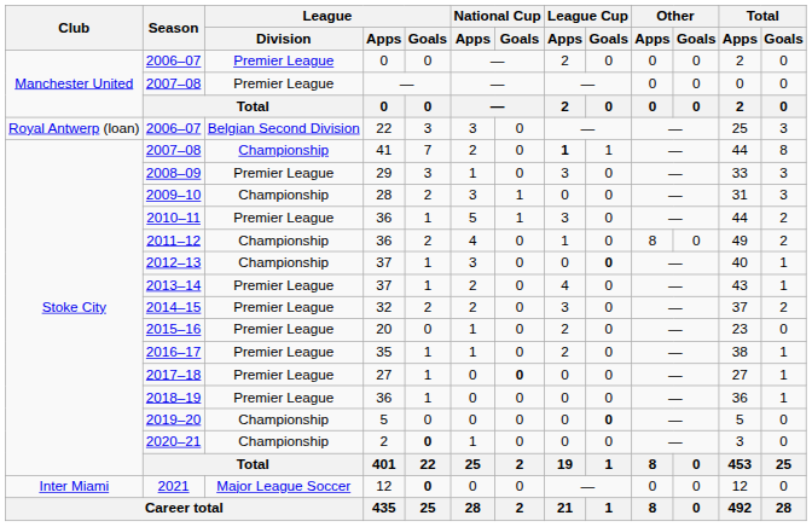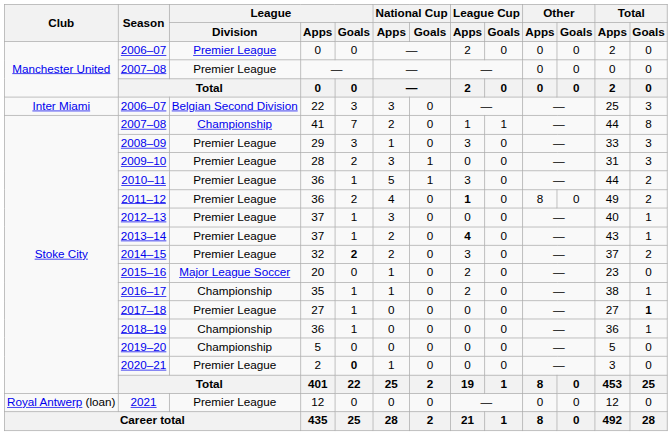 <table class=wikitable style=text-align:center>
 <tr>
 <th rowspan=2>Club</th>
 <th rowspan=2>Season</th>
 <th colspan=3>League</th>
 <th colspan=2>National Cup</th>
 <th colspan=2>League Cup</th>
 <th colspan=2>Other</th>
 <th colspan=2>Total</th>
 </tr>
 <tr>
 <th>Division</th>
 <th>Apps</th>
 <th>Goals</th>
 <th>Apps</th>
 <th>Goals</th>
 <th>Apps</th>
 <th>Goals</th>
 <th>Apps</th>
 <th>Goals</th>
 <th>Apps</th>
 <th>Goals</th>
 </tr>
 <tr>
 <td rowspan=3><a href='#'>Manchester United</a></td>
 <td><a href='#'>2006–07</a></td>
 <td><a href='#'>Premier League</a></td>
 <td>0</td>
 <td>0</td>
 <td colspan=2>—</td>
 <td>2</td>
 <td>0</td>
 <td>0</td>
 <td>0</td>
 <td>2</td>
 <td>0</td>
 </tr>
 <tr>
 <td><a href='#'>2007–08</a></td>
 <td>Premier League</td>
 <td colspan=2>—</td>
 <td colspan=2>—</td>
 <td colspan=2>—</td>
 <td>0</td>
 <td>0</td>
 <td>0</td>
 <td>0</td>
 </tr>
 <tr>
 <th colspan=2>Total</th>
 <th>0</th>
 <th>0</th>
 <th colspan=2>—</th>
 <th>2</th>
 <th>0</th>
 <th>0</th>
 <th>0</th>
 <th>2</th>
 <th>0</th>
 </tr>
 <tr>
-<td><a href='#'>Royal Antwerp</a> (loan)</td>
+<td><a href='#'>Inter Miami</a></td>
 <td><a href='#'>2006–07</a></td>
 <td><a href='#'>Belgian Second Division</a></td>
 <td>22</td>
 <td>3</td>
 <td>3</td>
 <td>0</td>
 <td colspan=2>—</td>
 <td colspan=2>—</td>
 <td>25</td>
 <td>3</td>
 </tr>
 <tr>
 <td rowspan=15><a href='#'>Stoke City</a></td>
 <td><a href='#'>2007–08</a></td>
 <td><a href='#'>Championship</a></td>
 <td>41</td>
 <td>7</td>
 <td>2</td>
 <td>0</td>
-<td><strong>1</strong></td>
+<td>1</td>
 <td>1</td>
 <td colspan=2>—</td>
 <td>44</td>
 <td>8</td>
 </tr>
 <tr>
 <td><a href='#'>2008–09</a></td>
 <td>Premier League</td>
 <td>29</td>
 <td>3</td>
 <td>1</td>
 <td>0</td>
 <td>3</td>
 <td>0</td>
 <td colspan=2>—</td>
 <td>33</td>
 <td>3</td>
 </tr>
 <tr>
 <td><a href='#'>2009–10</a></td>
-<td>Championship</td>
+<td>Premier League</td>
 <td>28</td>
 <td>2</td>
 <td>3</td>
 <td>1</td>
 <td>0</td>
 <td>0</td>
 <td colspan=2>—</td>
 <td>31</td>
 <td>3</td>
 </tr>
 <tr>
 <td><a href='#'>2010–11</a></td>
 <td>Premier League</td>
 <td>36</td>
 <td>1</td>
 <td>5</td>
 <td>1</td>
 <td>3</td>
 <td>0</td>
 <td colspan=2>—</td>
 <td>44</td>
 <td>2</td>
 </tr>
 <tr>
 <td><a href='#'>2011–12</a></td>
-<td>Championship</td>
+<td>Premier League</td>
 <td>36</td>
 <td>2</td>
 <td>4</td>
 <td>0</td>
-<td>1</td>
+<td><strong>1</strong></td>
 <td>0</td>
 <td>8</td>
 <td>0</td>
 <td>49</td>
 <td>2</td>
 </tr>
 <tr>
 <td><a href='#'>2012–13</a></td>
-<td>Championship</td>
+<td>Premier League</td>
 <td>37</td>
 <td>1</td>
 <td>3</td>
 <td>0</td>
 <td>0</td>
-<td><strong>0</strong></td>
+<td>0</td>
 <td colspan=2>—</td>
 <td>40</td>
 <td>1</td>
 </tr>
 <tr>
 <td><a href='#'>2013–14</a></td>
 <td>Premier League</td>
 <td>37</td>
 <td>1</td>
 <td>2</td>
 <td>0</td>
-<td>4</td>
+<td><strong>4</strong></td>
 <td>0</td>
 <td colspan=2>—</td>
 <td>43</td>
 <td>1</td>
 </tr>
 <tr>
 <td><a href='#'>2014–15</a></td>
 <td>Premier League</td>
 <td>32</td>
-<td>2</td>
+<td><strong>2</strong></td>
 <td>2</td>
 <td>0</td>
 <td>3</td>
 <td>0</td>
 <td colspan=2>—</td>
 <td>37</td>
 <td>2</td>
 </tr>
 <tr>
 <td><a href='#'>2015–16</a></td>
-<td>Premier League</td>
+<td><a href='#'>Major League Soccer</a></td>
 <td>20</td>
 <td>0</td>
 <td>1</td>
 <td>0</td>
 <td>2</td>
 <td>0</td>
 <td colspan=2>—</td>
 <td>23</td>
 <td>0</td>
 </tr>
 <tr>
 <td><a href='#'>2016–17</a></td>
-<td>Premier League</td>
+<td>Championship</td>
 <td>35</td>
 <td>1</td>
 <td>1</td>
 <td>0</td>
 <td>2</td>
 <td>0</td>
 <td colspan=2>—</td>
 <td>38</td>
 <td>1</td>
 </tr>
 <tr>
 <td><a href='#'>2017–18</a></td>
 <td>Premier League</td>
 <td>27</td>
 <td>1</td>
 <td>0</td>
-<td><strong>0</strong></td>
+<td>0</td>
 <td>0</td>
 <td>0</td>
 <td colspan=2>—</td>
 <td>27</td>
-<td>1</td>
+<td><strong>1</strong></td>
 </tr>
 <tr>
 <td><a href='#'>2018–19</a></td>
-<td>Premier League</td>
+<td>Championship</td>
 <td>36</td>
 <td>1</td>
 <td>0</td>
 <td>0</td>
 <td>0</td>
 <td>0</td>
 <td colspan=2>—</td>
 <td>36</td>
 <td>1</td>
 </tr>
 <tr>
 <td><a href='#'>2019–20</a></td>
 <td>Championship</td>
 <td>5</td>
 <td>0</td>
 <td>0</td>
 <td>0</td>
 <td>0</td>
-<td><strong>0</strong></td>
+<td>0</td>
 <td colspan=2>—</td>
 <td>5</td>
 <td>0</td>
 </tr>
 <tr>
 <td><a href='#'>2020–21</a></td>
-<td>Championship</td>
+<td>Premier League</td>
 <td>2</td>
 <td><strong>0</strong></td>
 <td>1</td>
 <td>0</td>
 <td>0</td>
 <td>0</td>
 <td colspan=2>—</td>
 <td>3</td>
 <td>0</td>
 </tr>
 <tr>
 <th colspan=2>Total</th>
 <th>401</th>
 <th>22</th>
 <th>25</th>
 <th>2</th>
 <th>19</th>
 <th>1</th>
 <th>8</th>
 <th>0</th>
 <th>453</th>
 <th>25</th>
 </tr>
 <tr>
-<td><a href='#'>Inter Miami</a></td>
+<td><a href='#'>Royal Antwerp</a> (loan)</td>
 <td><a href='#'>2021</a></td>
-<td><a href='#'>Major League Soccer</a></td>
+<td>Premier League</td>
 <td>12</td>
-<td><strong>0</strong></td>
+<td>0</td>
 <td>0</td>
 <td>0</td>
 <td colspan=2>—</td>
 <td>0</td>
 <td>0</td>
 <td>12</td>
 <td>0</td>
 </tr>
 <tr>
 <th colspan=3>Career total</th>
 <th>435</th>
 <th>25</th>
 <th>28</th>
 <th>2</th>
 <th>21</th>
 <th>1</th>
 <th>8</th>
 <th>0</th>
 <th>492</th>
 <th>28</th>
 </tr>
 </table>
